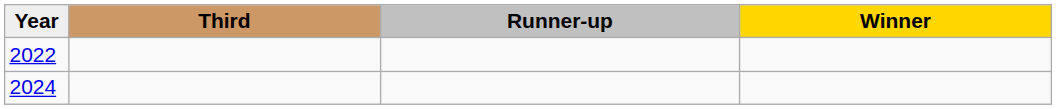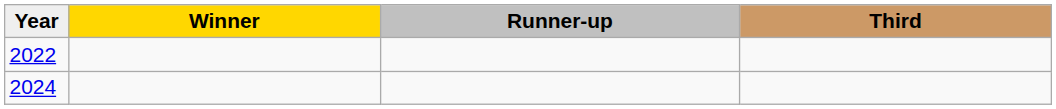 <table class="wikitable sortable" style="width:800px;">
 <tr>
 <th style="width:5%; background:#efefef;">Year</th>
+<th style="width:26%; background:gold">Winner</th>
+<th style="width:30%; background:silver">Runner-up</th>
 <th style="width:26%; background:#CC9966">Third</th>
-<th style="width:30%; background:silver">Runner-up</th>
-<th style="width:26%; background:gold">Winner</th>
 </tr>
 <tr>
 <td><a href='#'>2022</a></td>
 <td></td>
 <td></td>
 <td></td>
 </tr>
 <tr>
 <td><a href='#'>2024</a></td>
 <td></td>
 <td></td>
 <td></td>
 </tr>
 </table>
